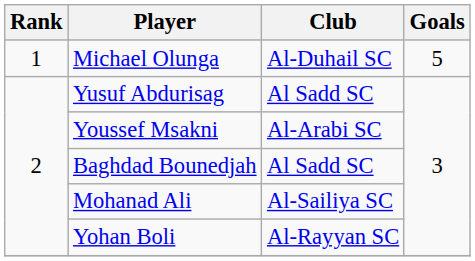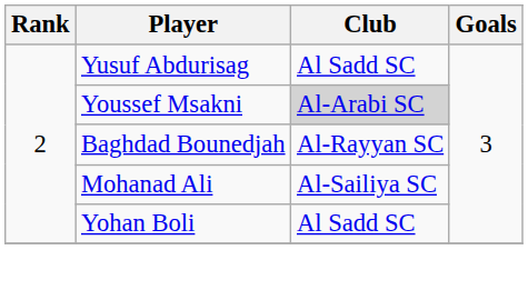 <table class="wikitable sortable" style="text-align:center">
 <tr>
 <th>Rank</th>
 <th>Player</th>
 <th>Club</th>
 <th>Goals</th>
-</tr>
-<tr>
-<td>1</td>
-<td align="left"> <a href='#'>Michael Olunga</a></td>
-<td align="left"><a href='#'>Al-Duhail SC</a></td>
-<td>5</td>
 </tr>
 <tr>
 <td rowspan="5">2</td>
 <td align="left"> <a href='#'>Yusuf Abdurisag</a></td>
 <td align="left"><a href='#'>Al Sadd SC</a></td>
 <td rowspan="5">3</td>
 </tr>
 <tr>
 <td align="left"> <a href='#'>Youssef Msakni</a></td>
-<td align="left"><a href='#'>Al-Arabi SC</a></td>
+<td align="left" style="background: lightgrey;"><a href='#'>Al-Arabi SC</a></td>
 </tr>
 <tr>
 <td align="left"> <a href='#'>Baghdad Bounedjah</a></td>
-<td align="left"><a href='#'>Al Sadd SC</a></td>
+<td align="left"><a href='#'>Al-Rayyan SC</a></td>
 </tr>
 <tr>
 <td align="left"> <a href='#'>Mohanad Ali</a></td>
 <td align="left"><a href='#'>Al-Sailiya SC</a></td>
 </tr>
 <tr>
 <td align="left"> <a href='#'>Yohan Boli</a></td>
-<td align="left"><a href='#'>Al-Rayyan SC</a></td>
+<td align="left"><a href='#'>Al Sadd SC</a></td>
 </tr>
 <tr>
 </tr>
 </table>
